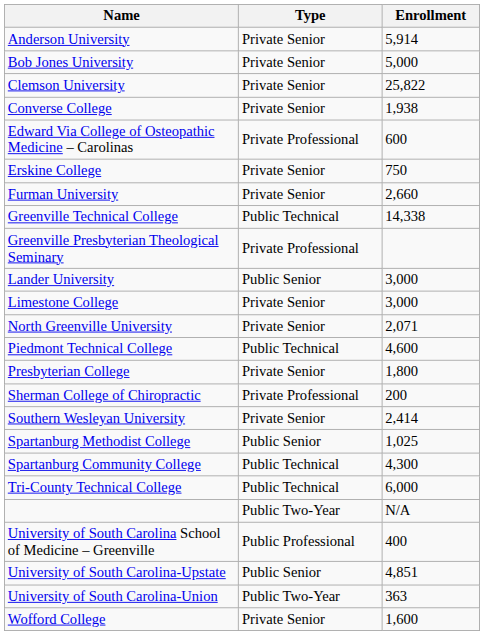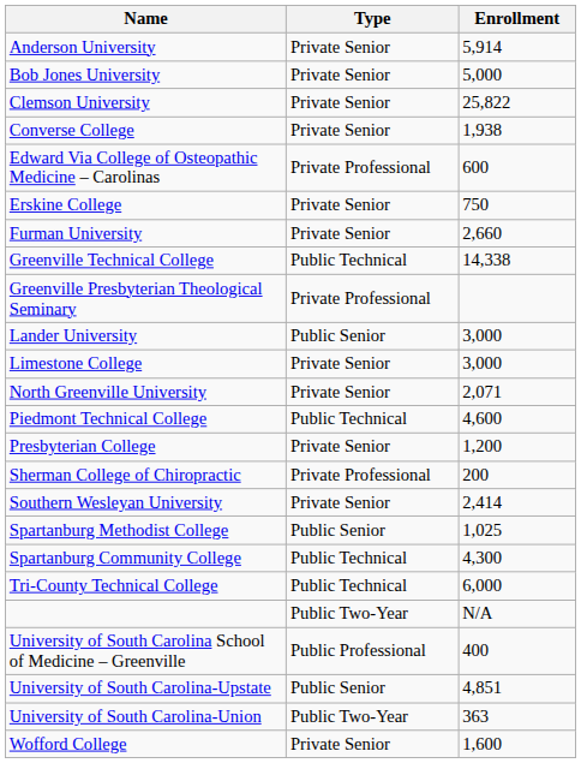 <table class="wikitable">
 <tr>
 <th width="250">Name</th>
 <th width="150">Type</th>
 <th width="100">Enrollment</th>
 </tr>
 <tr>
 <td><a href='#'>Anderson University</a></td>
 <td>Private Senior</td>
 <td>5,914</td>
 </tr>
 <tr>
 <td><a href='#'>Bob Jones University</a></td>
 <td>Private Senior</td>
 <td>5,000</td>
 </tr>
 <tr>
 <td><a href='#'>Clemson University</a></td>
 <td>Private Senior</td>
 <td>25,822</td>
 </tr>
 <tr>
 <td><a href='#'>Converse College</a></td>
 <td>Private Senior</td>
 <td>1,938</td>
 </tr>
 <tr>
 <td><a href='#'>Edward Via College of Osteopathic Medicine</a> – Carolinas</td>
 <td>Private Professional</td>
 <td>600</td>
 </tr>
 <tr>
 <td><a href='#'>Erskine College</a></td>
 <td>Private Senior</td>
 <td>750</td>
 </tr>
 <tr>
 <td><a href='#'>Furman University</a></td>
 <td>Private Senior</td>
 <td>2,660</td>
 </tr>
 <tr>
 <td><a href='#'>Greenville Technical College</a></td>
 <td>Public Technical</td>
 <td>14,338</td>
 </tr>
 <tr>
 <td><a href='#'>Greenville Presbyterian Theological Seminary</a></td>
 <td>Private Professional</td>
 <td></td>
 </tr>
 <tr>
 <td><a href='#'>Lander University</a></td>
 <td>Public Senior</td>
 <td>3,000</td>
 </tr>
 <tr>
 <td><a href='#'>Limestone College</a></td>
 <td>Private Senior</td>
 <td>3,000</td>
 </tr>
 <tr>
 <td><a href='#'>North Greenville University</a></td>
 <td>Private Senior</td>
 <td>2,071</td>
 </tr>
 <tr>
 <td><a href='#'>Piedmont Technical College</a></td>
 <td>Public Technical</td>
 <td>4,600</td>
 </tr>
 <tr>
 <td><a href='#'>Presbyterian College</a></td>
 <td>Private Senior</td>
-<td>1,800</td>
+<td>1,200</td>
 </tr>
 <tr>
 <td><a href='#'>Sherman College of Chiropractic</a></td>
 <td>Private Professional</td>
 <td>200</td>
 </tr>
 <tr>
 <td><a href='#'>Southern Wesleyan University</a></td>
 <td>Private Senior</td>
 <td>2,414</td>
 </tr>
 <tr>
 <td><a href='#'>Spartanburg Methodist College</a></td>
 <td>Public Senior</td>
 <td>1,025</td>
 </tr>
 <tr>
 <td><a href='#'>Spartanburg Community College</a></td>
 <td>Public Technical</td>
 <td>4,300</td>
 </tr>
 <tr>
 <td><a href='#'>Tri-County Technical College</a></td>
 <td>Public Technical</td>
 <td>6,000</td>
 </tr>
 <tr>
 <td></td>
 <td>Public Two-Year</td>
 <td>N/A</td>
 </tr>
 <tr>
 <td><a href='#'>University of South Carolina</a> School of Medicine – Greenville</td>
 <td>Public Professional</td>
 <td>400</td>
 </tr>
 <tr>
 <td><a href='#'>University of South Carolina-Upstate</a></td>
 <td>Public Senior</td>
 <td>4,851</td>
 </tr>
 <tr>
 <td><a href='#'>University of South Carolina-Union</a></td>
 <td>Public Two-Year</td>
 <td>363</td>
 </tr>
 <tr>
 <td><a href='#'>Wofford College</a></td>
 <td>Private Senior</td>
 <td>1,600</td>
 </tr>
 </table>
